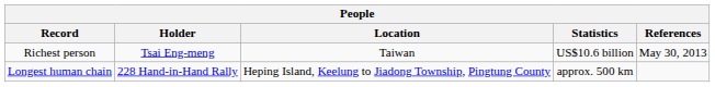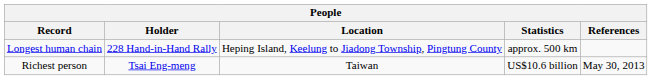 <table class="wikitable" style="text-align:center">
 <tr>
 <th colspan="5">People</th>
 </tr>
 <tr>
 <th>Record</th>
 <th>Holder</th>
 <th>Location</th>
 <th>Statistics</th>
 <th>References</th>
 </tr>
 <tr>
+<td><a href='#'>Longest human chain</a></td>
+<td><a href='#'>228 Hand-in-Hand Rally</a></td>
+<td>Heping Island, <a href='#'>Keelung</a> to <a href='#'>Jiadong Township</a>, <a href='#'>Pingtung County</a></td>
+<td>approx. 500 km</td>
+<td></td>
+</tr>
+<tr>
 <td>Richest person</td>
 <td><a href='#'>Tsai Eng-meng</a></td>
 <td>Taiwan</td>
 <td>US$10.6 billion</td>
 <td>May 30, 2013</td>
 </tr>
-<tr>
-<td><a href='#'>Longest human chain</a></td>
-<td><a href='#'>228 Hand-in-Hand Rally</a></td>
-<td>Heping Island, <a href='#'>Keelung</a> to <a href='#'>Jiadong Township</a>, <a href='#'>Pingtung County</a></td>
-<td>approx. 500 km</td>
-<td></td>
-</tr>
 </table>
